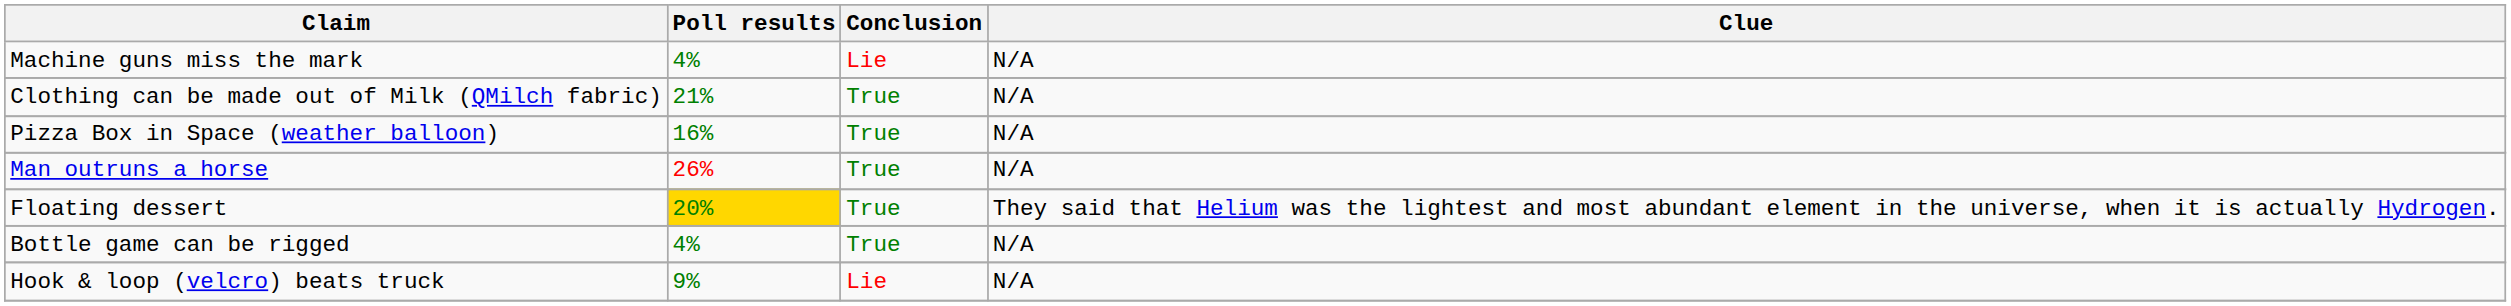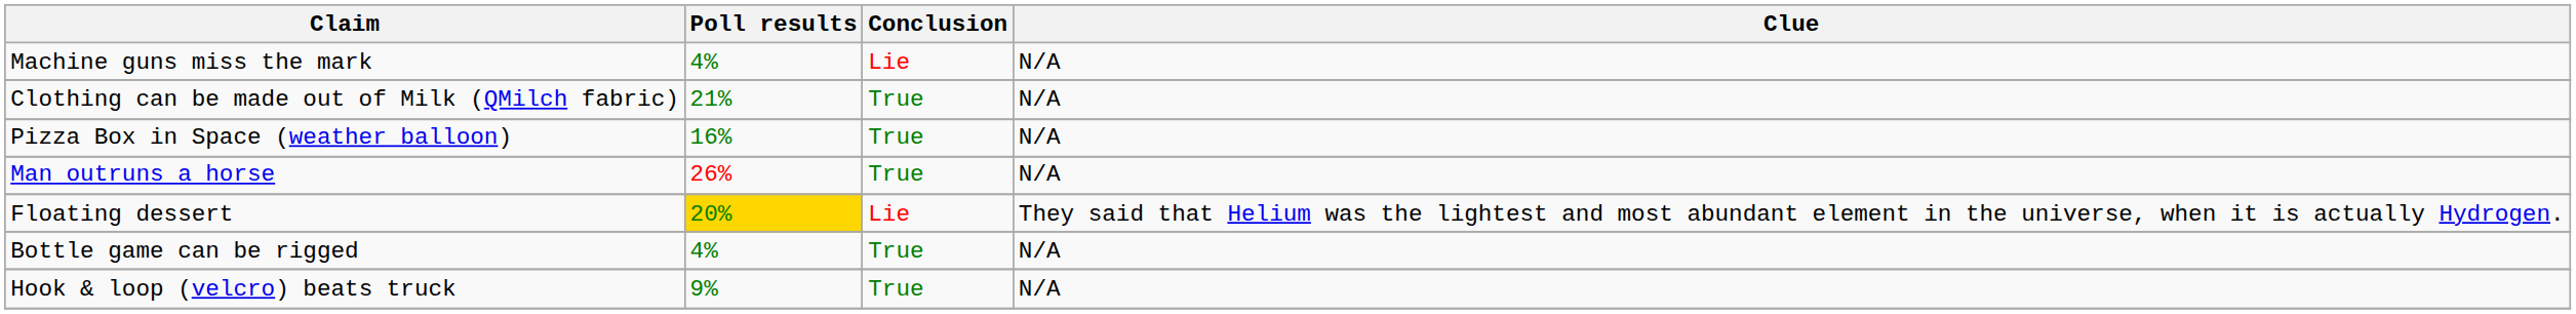 <table class="wikitable plainrowheaders">
 <tr>
 <th>Claim</th>
 <th>Poll results</th>
 <th>Conclusion</th>
 <th>Clue</th>
 </tr>
 <tr>
 <td>Machine guns miss the mark</td>
 <td style="color:green">4%</td>
 <td style="color:red">Lie</td>
 <td>N/A</td>
 </tr>
 <tr>
 </tr>
 <tr>
 <td>Clothing can be made out of Milk (<a href='#'>QMilch</a> fabric)</td>
 <td style="color:green">21%</td>
 <td style="color:green">True</td>
 <td>N/A</td>
 </tr>
 <tr>
 </tr>
 <tr>
 <td>Pizza Box in Space (<a href='#'>weather balloon</a>)</td>
 <td style="color:green">16%</td>
 <td style="color:green">True</td>
 <td>N/A</td>
 </tr>
 <tr>
 </tr>
 <tr>
 <td><a href='#'>Man outruns a horse</a></td>
 <td style="color:red">26%</td>
 <td style="color:green">True</td>
 <td>N/A</td>
 </tr>
 <tr>
 </tr>
 <tr>
 <td>Floating dessert</td>
 <td style="background: gold; color:green">20%</td>
-<td style="color:green">True</td>
+<td style="color:red">Lie</td>
 <td>They said that <a href='#'>Helium</a> was the lightest and most abundant element in the universe, when it is actually <a href='#'>Hydrogen</a>.</td>
 </tr>
 <tr>
 </tr>
 <tr>
 <td>Bottle game can be rigged</td>
 <td style="color:green">4%</td>
 <td style="color:green">True</td>
 <td>N/A</td>
 </tr>
 <tr>
 </tr>
 <tr>
 <td>Hook & loop (<a href='#'>velcro</a>) beats truck</td>
 <td style="color:green">9%</td>
-<td style="color:red">Lie</td>
+<td style="color:green">True</td>
 <td>N/A</td>
 </tr>
 <tr>
 </tr>
 </table>
